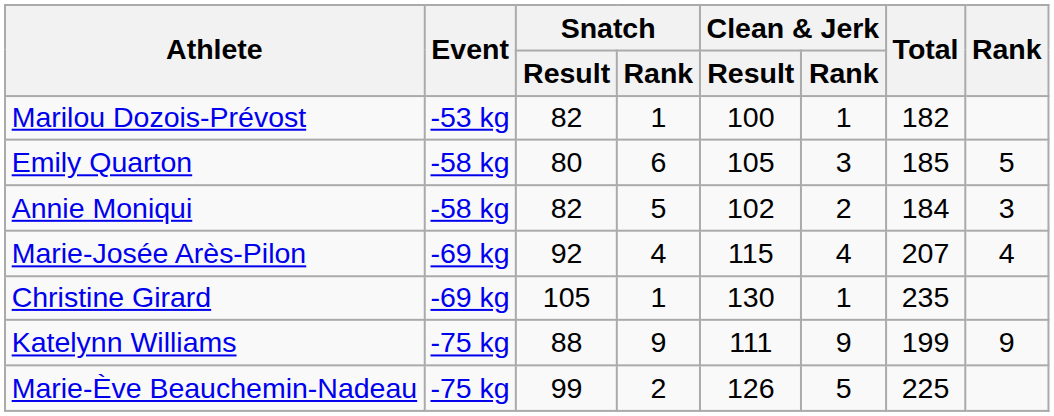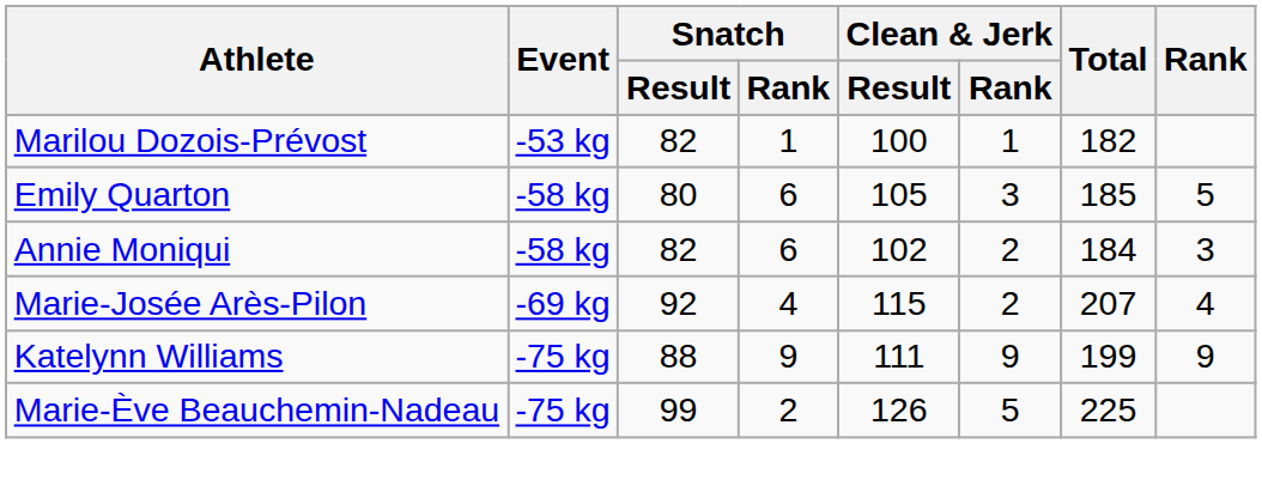 <table class="wikitable" style="font-size:90%">
 <tr>
 <th rowspan="2">Athlete</th>
 <th rowspan="2">Event</th>
 <th colspan="2">Snatch</th>
 <th colspan="2">Clean & Jerk</th>
 <th rowspan="2">Total</th>
 <th rowspan="2">Rank</th>
 </tr>
 <tr>
 <th>Result</th>
 <th>Rank</th>
 <th>Result</th>
 <th>Rank</th>
 </tr>
 <tr>
 <td><a href='#'>Marilou Dozois-Prévost</a></td>
 <td><a href='#'>-53 kg</a></td>
 <td align=center>82</td>
 <td align=center>1</td>
 <td align=center>100</td>
 <td align=center>1</td>
 <td align=center>182</td>
 <td align=center></td>
 </tr>
 <tr>
 <td><a href='#'>Emily Quarton</a></td>
 <td><a href='#'>-58 kg</a></td>
 <td align=center>80</td>
 <td align=center>6</td>
 <td align=center>105</td>
 <td align=center>3</td>
 <td align=center>185</td>
 <td align=center>5</td>
 </tr>
 <tr>
 <td><a href='#'>Annie Moniqui</a></td>
 <td><a href='#'>-58 kg</a></td>
 <td align=center>82</td>
-<td align=center>5</td>
+<td align=center>6</td>
 <td align=center>102</td>
 <td align=center>2</td>
 <td align=center>184</td>
 <td align=center>3</td>
 </tr>
 <tr>
 <td><a href='#'>Marie-Josée Arès-Pilon</a></td>
 <td><a href='#'>-69 kg</a></td>
 <td align=center>92</td>
 <td align=center>4</td>
 <td align=center>115</td>
-<td align=center>4</td>
+<td align=center>2</td>
 <td align=center>207</td>
 <td align=center>4</td>
-</tr>
-<tr>
-<td><a href='#'>Christine Girard</a></td>
-<td><a href='#'>-69 kg</a></td>
-<td align=center>105</td>
-<td align=center>1</td>
-<td align=center>130</td>
-<td align=center>1</td>
-<td align=center>235</td>
-<td align=center></td>
 </tr>
 <tr>
 <td><a href='#'>Katelynn Williams</a></td>
 <td><a href='#'>-75 kg</a></td>
 <td align=center>88</td>
 <td align=center>9</td>
 <td align=center>111</td>
 <td align=center>9</td>
 <td align=center>199</td>
 <td align=center>9</td>
 </tr>
 <tr>
 <td><a href='#'>Marie-Ève Beauchemin-Nadeau</a></td>
 <td><a href='#'>-75 kg</a></td>
 <td align=center>99</td>
 <td align=center>2</td>
 <td align=center>126</td>
 <td align=center>5</td>
 <td align=center>225</td>
 <td align=center></td>
 </tr>
 </table>
